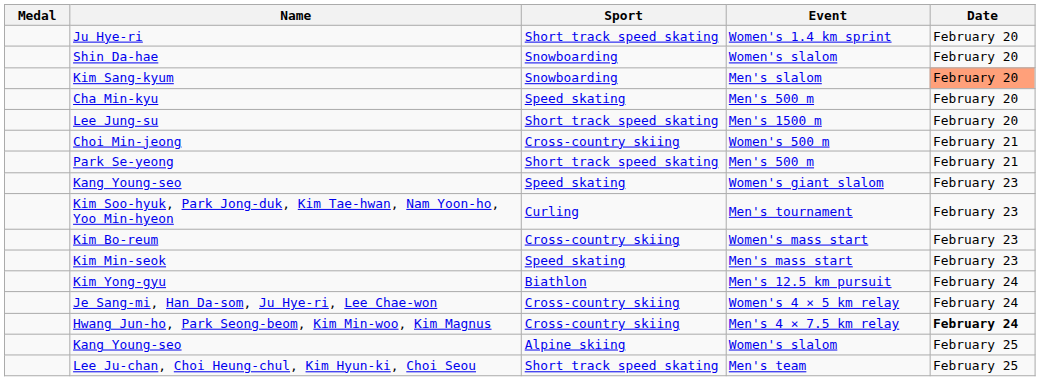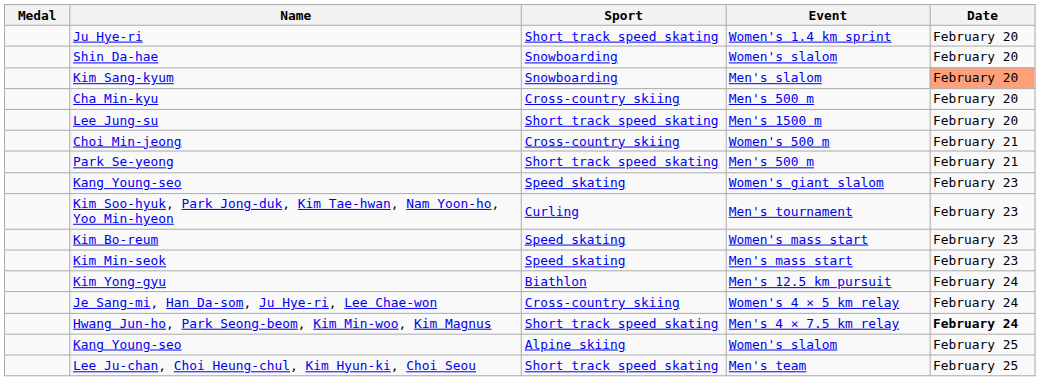 <table class="wikitable sortable" style="font-size:100%">
 <tr>
 <th width="60">Medal</th>
 <th width="450">Name</th>
 <th width="200">Sport</th>
 <th width="200">Event</th>
 <th width="100">Date</th>
 </tr>
 <tr>
 <td></td>
 <td><a href='#'>Ju Hye-ri</a></td>
 <td><a href='#'>Short track speed skating</a></td>
 <td><a href='#'>Women's 1.4 km sprint</a></td>
 <td>February 20</td>
 </tr>
 <tr>
 <td></td>
 <td><a href='#'>Shin Da-hae</a></td>
 <td><a href='#'>Snowboarding</a></td>
 <td><a href='#'>Women's slalom</a></td>
 <td>February 20</td>
 </tr>
 <tr>
 <td></td>
 <td><a href='#'>Kim Sang-kyum</a></td>
 <td><a href='#'>Snowboarding</a></td>
 <td><a href='#'>Men's slalom</a></td>
 <td style="background: lightsalmon;">February 20</td>
 </tr>
 <tr>
 <td></td>
 <td><a href='#'>Cha Min-kyu</a></td>
-<td><a href='#'>Speed skating</a></td>
+<td><a href='#'>Cross-country skiing</a></td>
 <td><a href='#'>Men's 500 m</a></td>
 <td>February 20</td>
 </tr>
 <tr>
 <td></td>
 <td><a href='#'>Lee Jung-su</a></td>
 <td><a href='#'>Short track speed skating</a></td>
 <td><a href='#'>Men's 1500 m</a></td>
 <td>February 20</td>
 </tr>
 <tr>
 <td></td>
 <td><a href='#'>Choi Min-jeong</a></td>
 <td><a href='#'>Cross-country skiing</a></td>
 <td><a href='#'>Women's 500 m</a></td>
 <td>February 21</td>
 </tr>
 <tr>
 <td></td>
 <td><a href='#'>Park Se-yeong</a></td>
 <td><a href='#'>Short track speed skating</a></td>
 <td><a href='#'>Men's 500 m</a></td>
 <td>February 21</td>
 </tr>
 <tr>
 <td></td>
 <td><a href='#'>Kang Young-seo</a></td>
 <td><a href='#'>Speed skating</a></td>
 <td><a href='#'>Women's giant slalom</a></td>
 <td>February 23</td>
 </tr>
 <tr>
 <td></td>
 <td><a href='#'>Kim Soo-hyuk</a>, <a href='#'>Park Jong-duk</a>, <a href='#'>Kim Tae-hwan</a>, <a href='#'>Nam Yoon-ho</a>, <a href='#'>Yoo Min-hyeon</a></td>
 <td><a href='#'>Curling</a></td>
 <td><a href='#'>Men's tournament</a></td>
 <td>February 23</td>
 </tr>
 <tr>
 <td></td>
 <td><a href='#'>Kim Bo-reum</a></td>
-<td><a href='#'>Cross-country skiing</a></td>
+<td><a href='#'>Speed skating</a></td>
 <td><a href='#'>Women's mass start</a></td>
 <td>February 23</td>
 </tr>
 <tr>
 <td></td>
 <td><a href='#'>Kim Min-seok</a></td>
 <td><a href='#'>Speed skating</a></td>
 <td><a href='#'>Men's mass start</a></td>
 <td>February 23</td>
 </tr>
 <tr>
 <td></td>
 <td><a href='#'>Kim Yong-gyu</a></td>
 <td><a href='#'>Biathlon</a></td>
 <td><a href='#'>Men's 12.5 km pursuit</a></td>
 <td>February 24</td>
 </tr>
 <tr>
 <td></td>
 <td><a href='#'>Je Sang-mi</a>, <a href='#'>Han Da-som</a>, <a href='#'>Ju Hye-ri</a>, <a href='#'>Lee Chae-won</a></td>
 <td><a href='#'>Cross-country skiing</a></td>
 <td><a href='#'>Women's 4 × 5 km relay</a></td>
 <td>February 24</td>
 </tr>
 <tr>
 <td></td>
 <td><a href='#'>Hwang Jun-ho</a>, <a href='#'>Park Seong-beom</a>, <a href='#'>Kim Min-woo</a>, <a href='#'>Kim Magnus</a></td>
-<td><a href='#'>Cross-country skiing</a></td>
+<td><a href='#'>Short track speed skating</a></td>
 <td><a href='#'>Men's 4 × 7.5 km relay</a></td>
 <td><strong>February 24</strong></td>
 </tr>
 <tr>
 <td></td>
 <td><a href='#'>Kang Young-seo</a></td>
 <td><a href='#'>Alpine skiing</a></td>
 <td><a href='#'>Women's slalom</a></td>
 <td>February 25</td>
 </tr>
 <tr>
 <td></td>
 <td><a href='#'>Lee Ju-chan</a>, <a href='#'>Choi Heung-chul</a>, <a href='#'>Kim Hyun-ki</a>, <a href='#'>Choi Seou</a></td>
 <td><a href='#'>Short track speed skating</a></td>
 <td><a href='#'>Men's team</a></td>
 <td>February 25</td>
 </tr>
 </table>
